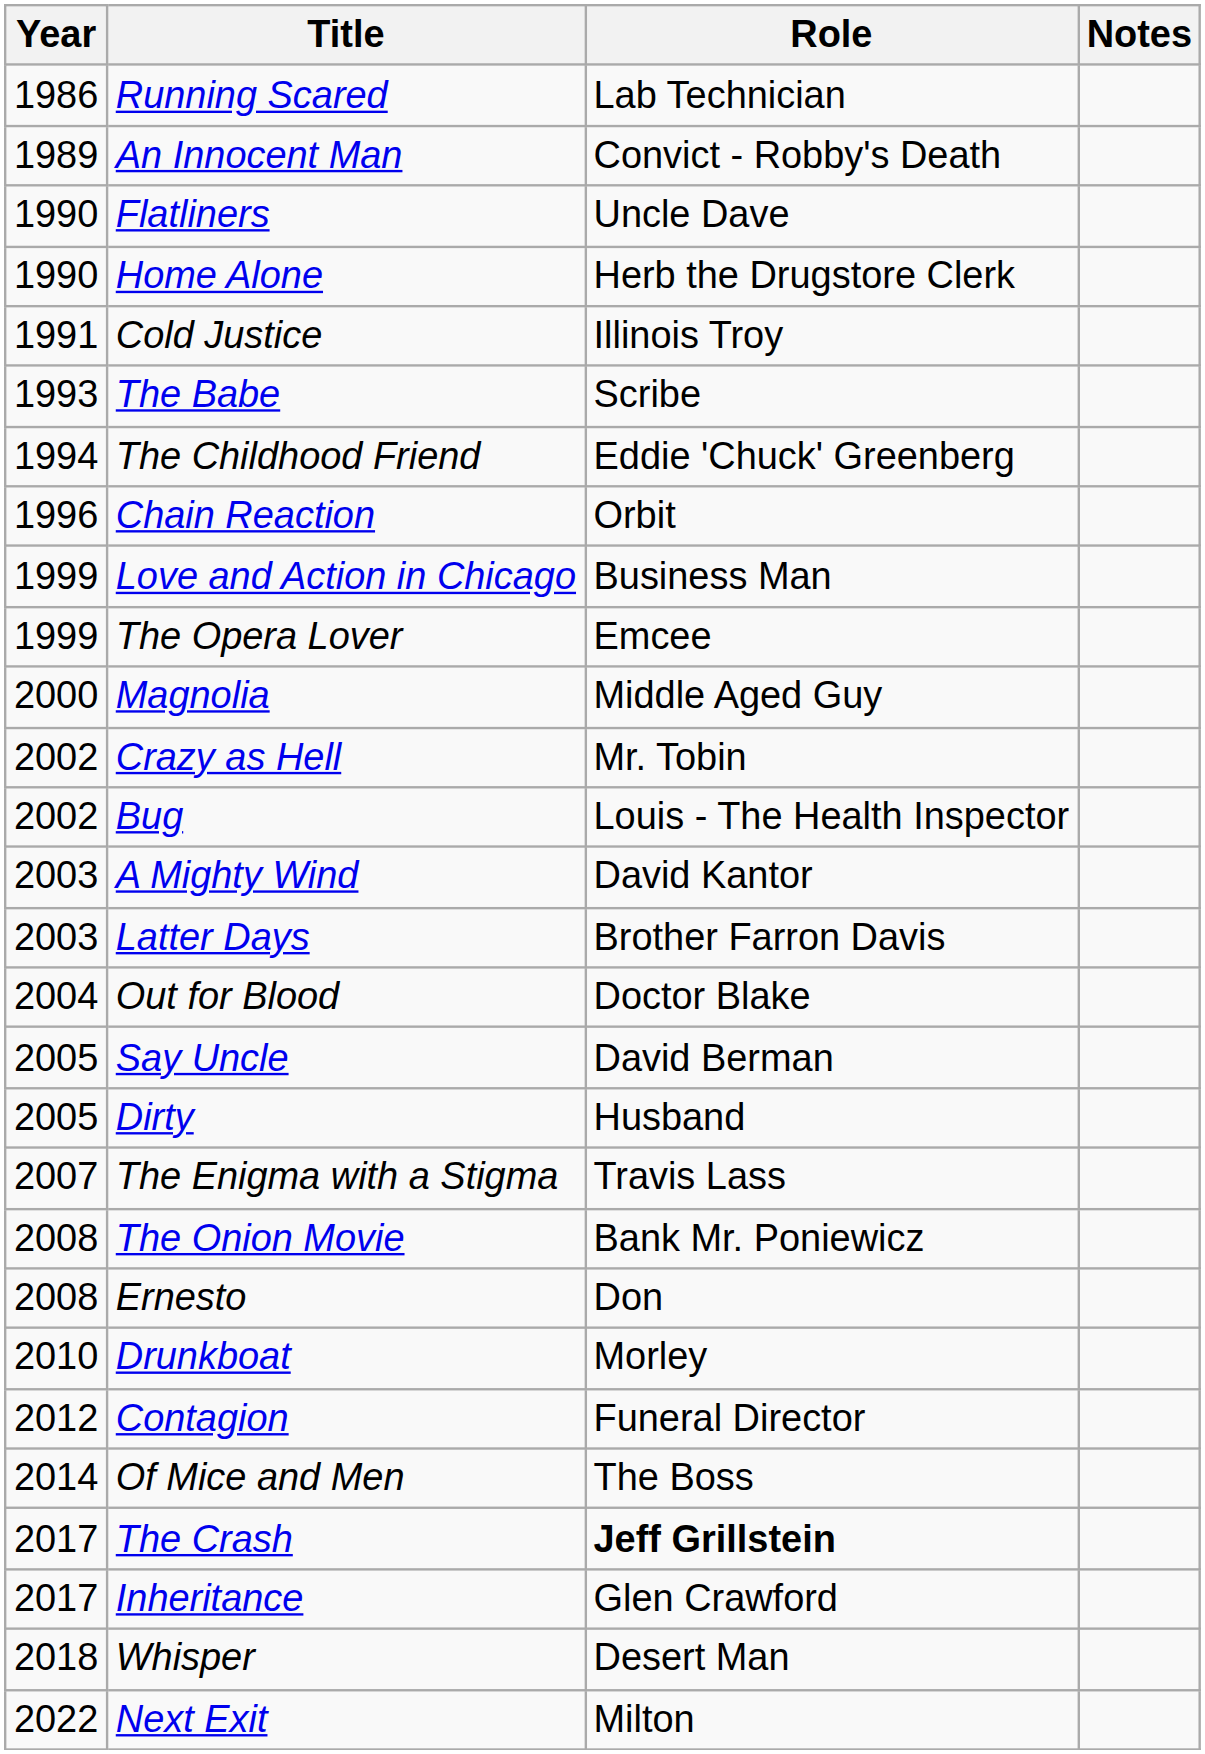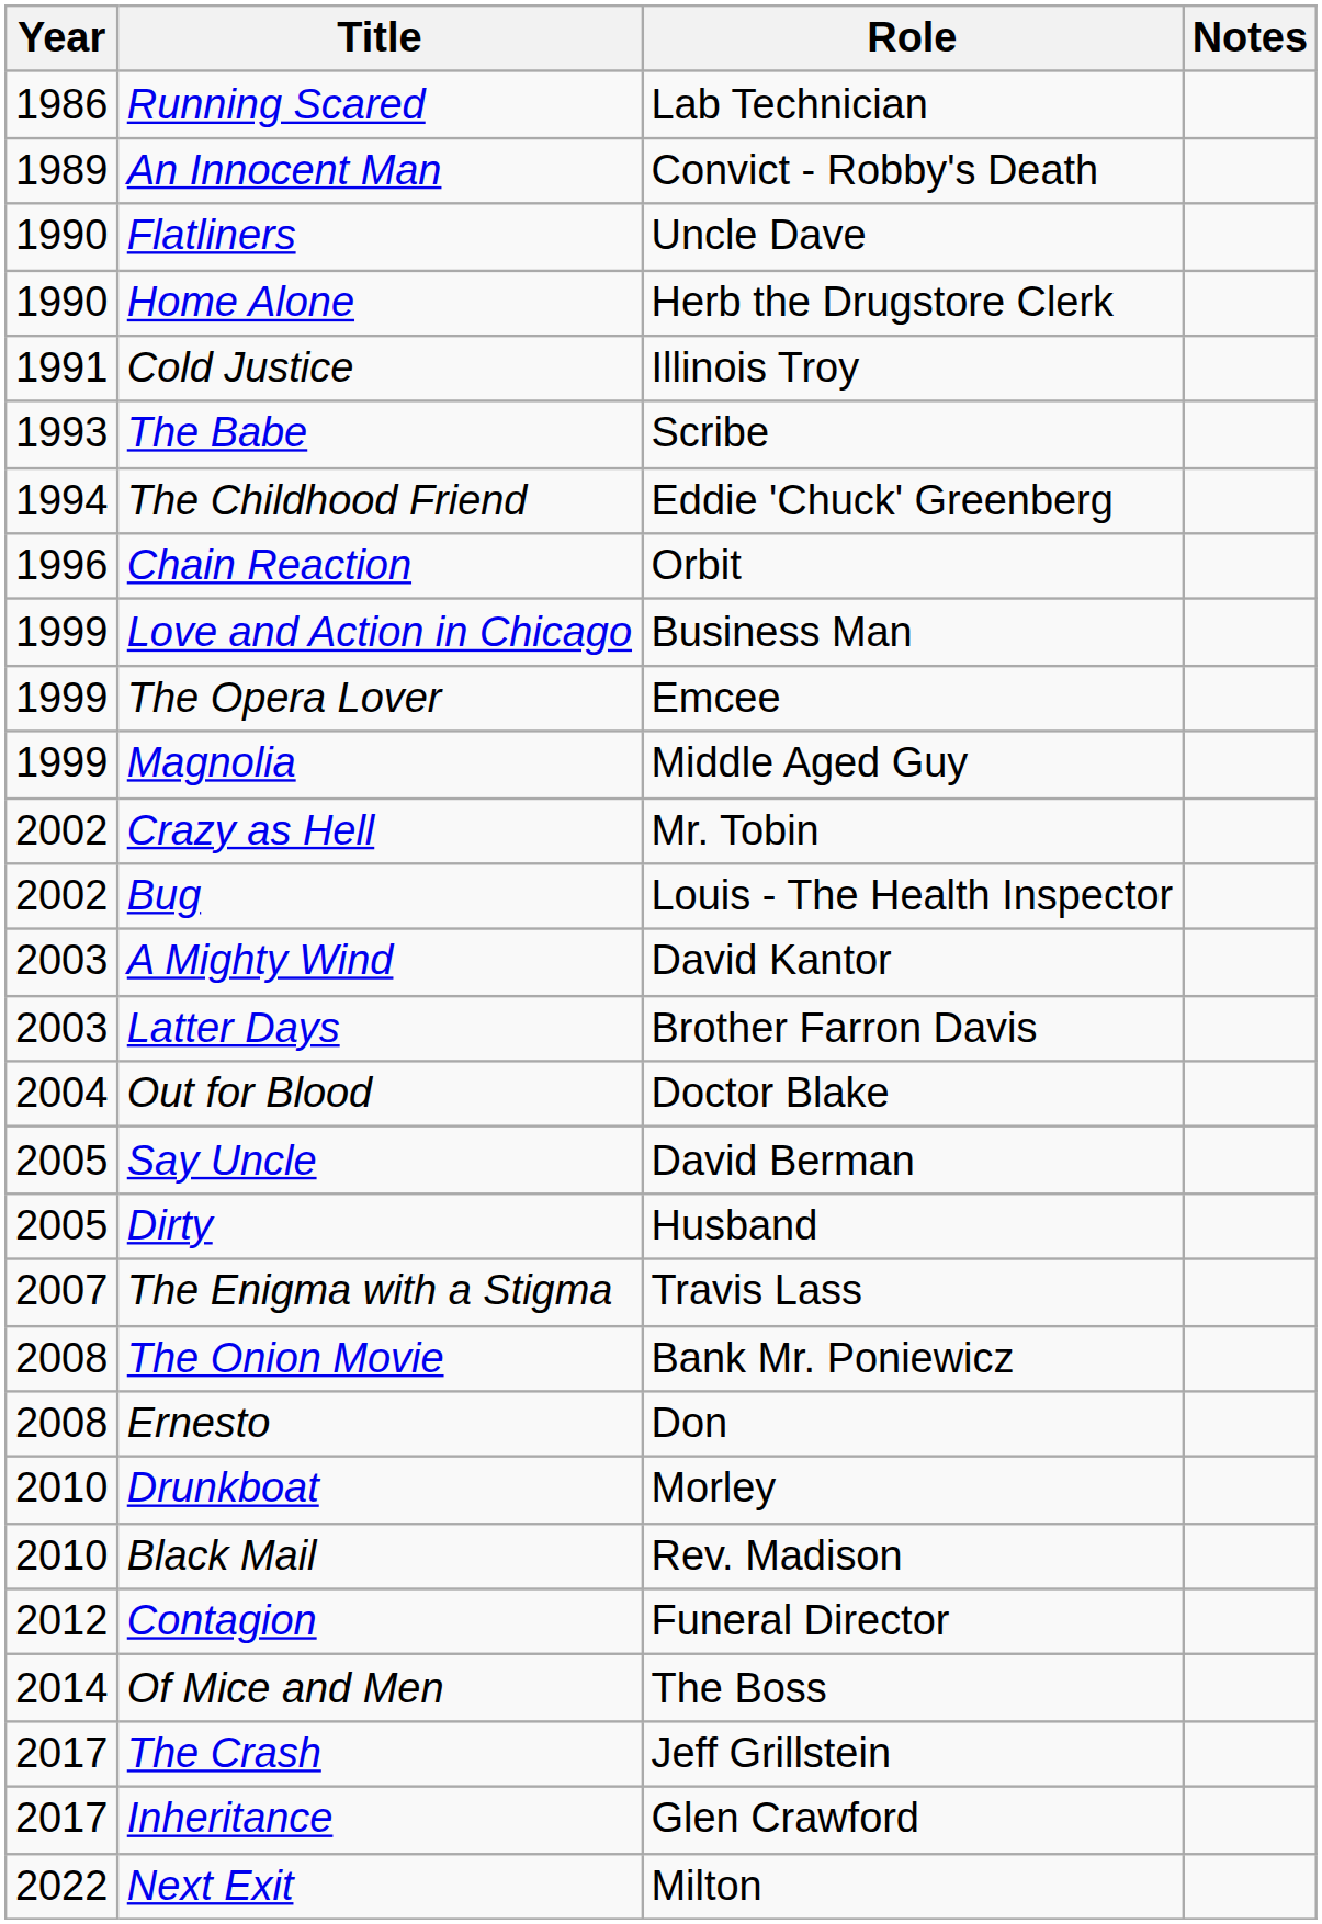 <table class="wikitable sortable">
 <tr>
 <th>Year</th>
 <th>Title</th>
 <th>Role</th>
 <th>Notes</th>
 </tr>
 <tr>
 <td>1986</td>
 <td><a href='#'><em>Running Scared</em></a></td>
 <td>Lab Technician</td>
 <td></td>
 </tr>
 <tr>
 <td>1989</td>
 <td><a href='#'><em>An Innocent Man</em></a></td>
 <td>Convict - Robby's Death</td>
 <td></td>
 </tr>
 <tr>
 <td>1990</td>
 <td><em><a href='#'>Flatliners</a></em></td>
 <td>Uncle Dave</td>
 <td></td>
 </tr>
 <tr>
 <td>1990</td>
 <td><em><a href='#'>Home Alone</a></em></td>
 <td>Herb the Drugstore Clerk</td>
 <td></td>
 </tr>
 <tr>
 <td>1991</td>
 <td><em>Cold Justice</em></td>
 <td>Illinois Troy</td>
 <td></td>
 </tr>
 <tr>
 <td>1993</td>
 <td><em><a href='#'>The Babe</a></em></td>
 <td>Scribe</td>
 <td></td>
 </tr>
 <tr>
 <td>1994</td>
 <td><em>The Childhood Friend</em></td>
 <td>Eddie 'Chuck' Greenberg</td>
 <td></td>
 </tr>
 <tr>
 <td>1996</td>
 <td><a href='#'><em>Chain Reaction</em></a></td>
 <td>Orbit</td>
 <td></td>
 </tr>
 <tr>
 <td>1999</td>
 <td><em><a href='#'>Love and Action in Chicago</a></em></td>
 <td>Business Man</td>
 <td></td>
 </tr>
 <tr>
 <td>1999</td>
 <td><em>The Opera Lover</em></td>
 <td>Emcee</td>
 <td></td>
 </tr>
 <tr>
-<td>2000</td>
+<td>1999</td>
 <td><a href='#'><em>Magnolia</em></a></td>
 <td>Middle Aged Guy</td>
 <td></td>
 </tr>
 <tr>
 <td>2002</td>
 <td><em><a href='#'>Crazy as Hell</a></em></td>
 <td>Mr. Tobin</td>
 <td></td>
 </tr>
 <tr>
 <td>2002</td>
 <td><a href='#'><em>Bug</em></a></td>
 <td>Louis - The Health Inspector</td>
 <td></td>
 </tr>
 <tr>
 <td>2003</td>
 <td><em><a href='#'>A Mighty Wind</a></em></td>
 <td>David Kantor</td>
 <td></td>
 </tr>
 <tr>
 <td>2003</td>
 <td><em><a href='#'>Latter Days</a></em></td>
 <td>Brother Farron Davis</td>
 <td></td>
 </tr>
 <tr>
 <td>2004</td>
 <td><em>Out for Blood</em></td>
 <td>Doctor Blake</td>
 <td></td>
 </tr>
 <tr>
 <td>2005</td>
 <td><a href='#'><em>Say Uncle</em></a></td>
 <td>David Berman</td>
 <td></td>
 </tr>
 <tr>
 <td>2005</td>
 <td><a href='#'><em>Dirty</em></a></td>
 <td>Husband</td>
 <td></td>
 </tr>
 <tr>
 <td>2007</td>
 <td><em>The Enigma with a Stigma</em></td>
 <td>Travis Lass</td>
 <td></td>
 </tr>
 <tr>
 <td>2008</td>
 <td><em><a href='#'>The Onion Movie</a></em></td>
 <td>Bank Mr. Poniewicz</td>
 <td></td>
 </tr>
 <tr>
 <td>2008</td>
 <td><em>Ernesto</em></td>
 <td>Don</td>
 <td></td>
 </tr>
 <tr>
 <td>2010</td>
 <td><em><a href='#'>Drunkboat</a></em></td>
 <td>Morley</td>
 <td></td>
 </tr>
 <tr>
+<td>2010</td>
+<td><em>Black Mail</em></td>
+<td>Rev. Madison</td>
+<td></td>
+</tr>
+<tr>
 <td>2012</td>
 <td><a href='#'><em>Contagion</em></a></td>
 <td>Funeral Director</td>
 <td></td>
 </tr>
 <tr>
 <td>2014</td>
 <td><em>Of Mice and Men</em></td>
 <td>The Boss</td>
 <td></td>
 </tr>
 <tr>
 <td>2017</td>
 <td><a href='#'><em>The Crash</em></a></td>
-<td><strong>Jeff Grillstein</strong></td>
+<td>Jeff Grillstein</td>
 <td></td>
 </tr>
 <tr>
 <td>2017</td>
 <td><em><a href='#'>Inheritance</a></em></td>
 <td>Glen Crawford</td>
 <td></td>
 </tr>
 <tr>
-<td>2018</td>
-<td><em>Whisper</em></td>
-<td>Desert Man</td>
-<td></td>
-</tr>
-<tr>
 <td>2022</td>
 <td><a href='#'><em>Next Exit</em></a></td>
 <td>Milton</td>
 <td></td>
 </tr>
 </table>
